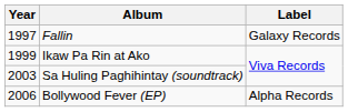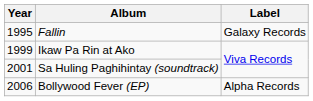 <table class="wikitable">
 <tr>
 <th>Year</th>
 <th>Album</th>
 <th>Label</th>
 </tr>
 <tr>
-<td>1997</td>
+<td>1995</td>
 <td><em>Fallin<strong></td>
 <td>Galaxy Records</td>
 </tr>
 <tr>
 <td>1999</td>
 <td></em>Ikaw Pa Rin at Ako<em></td>
 <td rowspan="2"><a href='#'>Viva Records</a></td>
 </tr>
 <tr>
-<td>2003</td>
+<td>2001</td>
 <td></em>Sa Huling Paghihintay<em> (soundtrack)</td>
 </tr>
 <tr>
 <td>2006</td>
 <td></em>Bollywood Fever<em> (EP)</td>
 <td>Alpha Records</td>
 </tr>
 </table>
